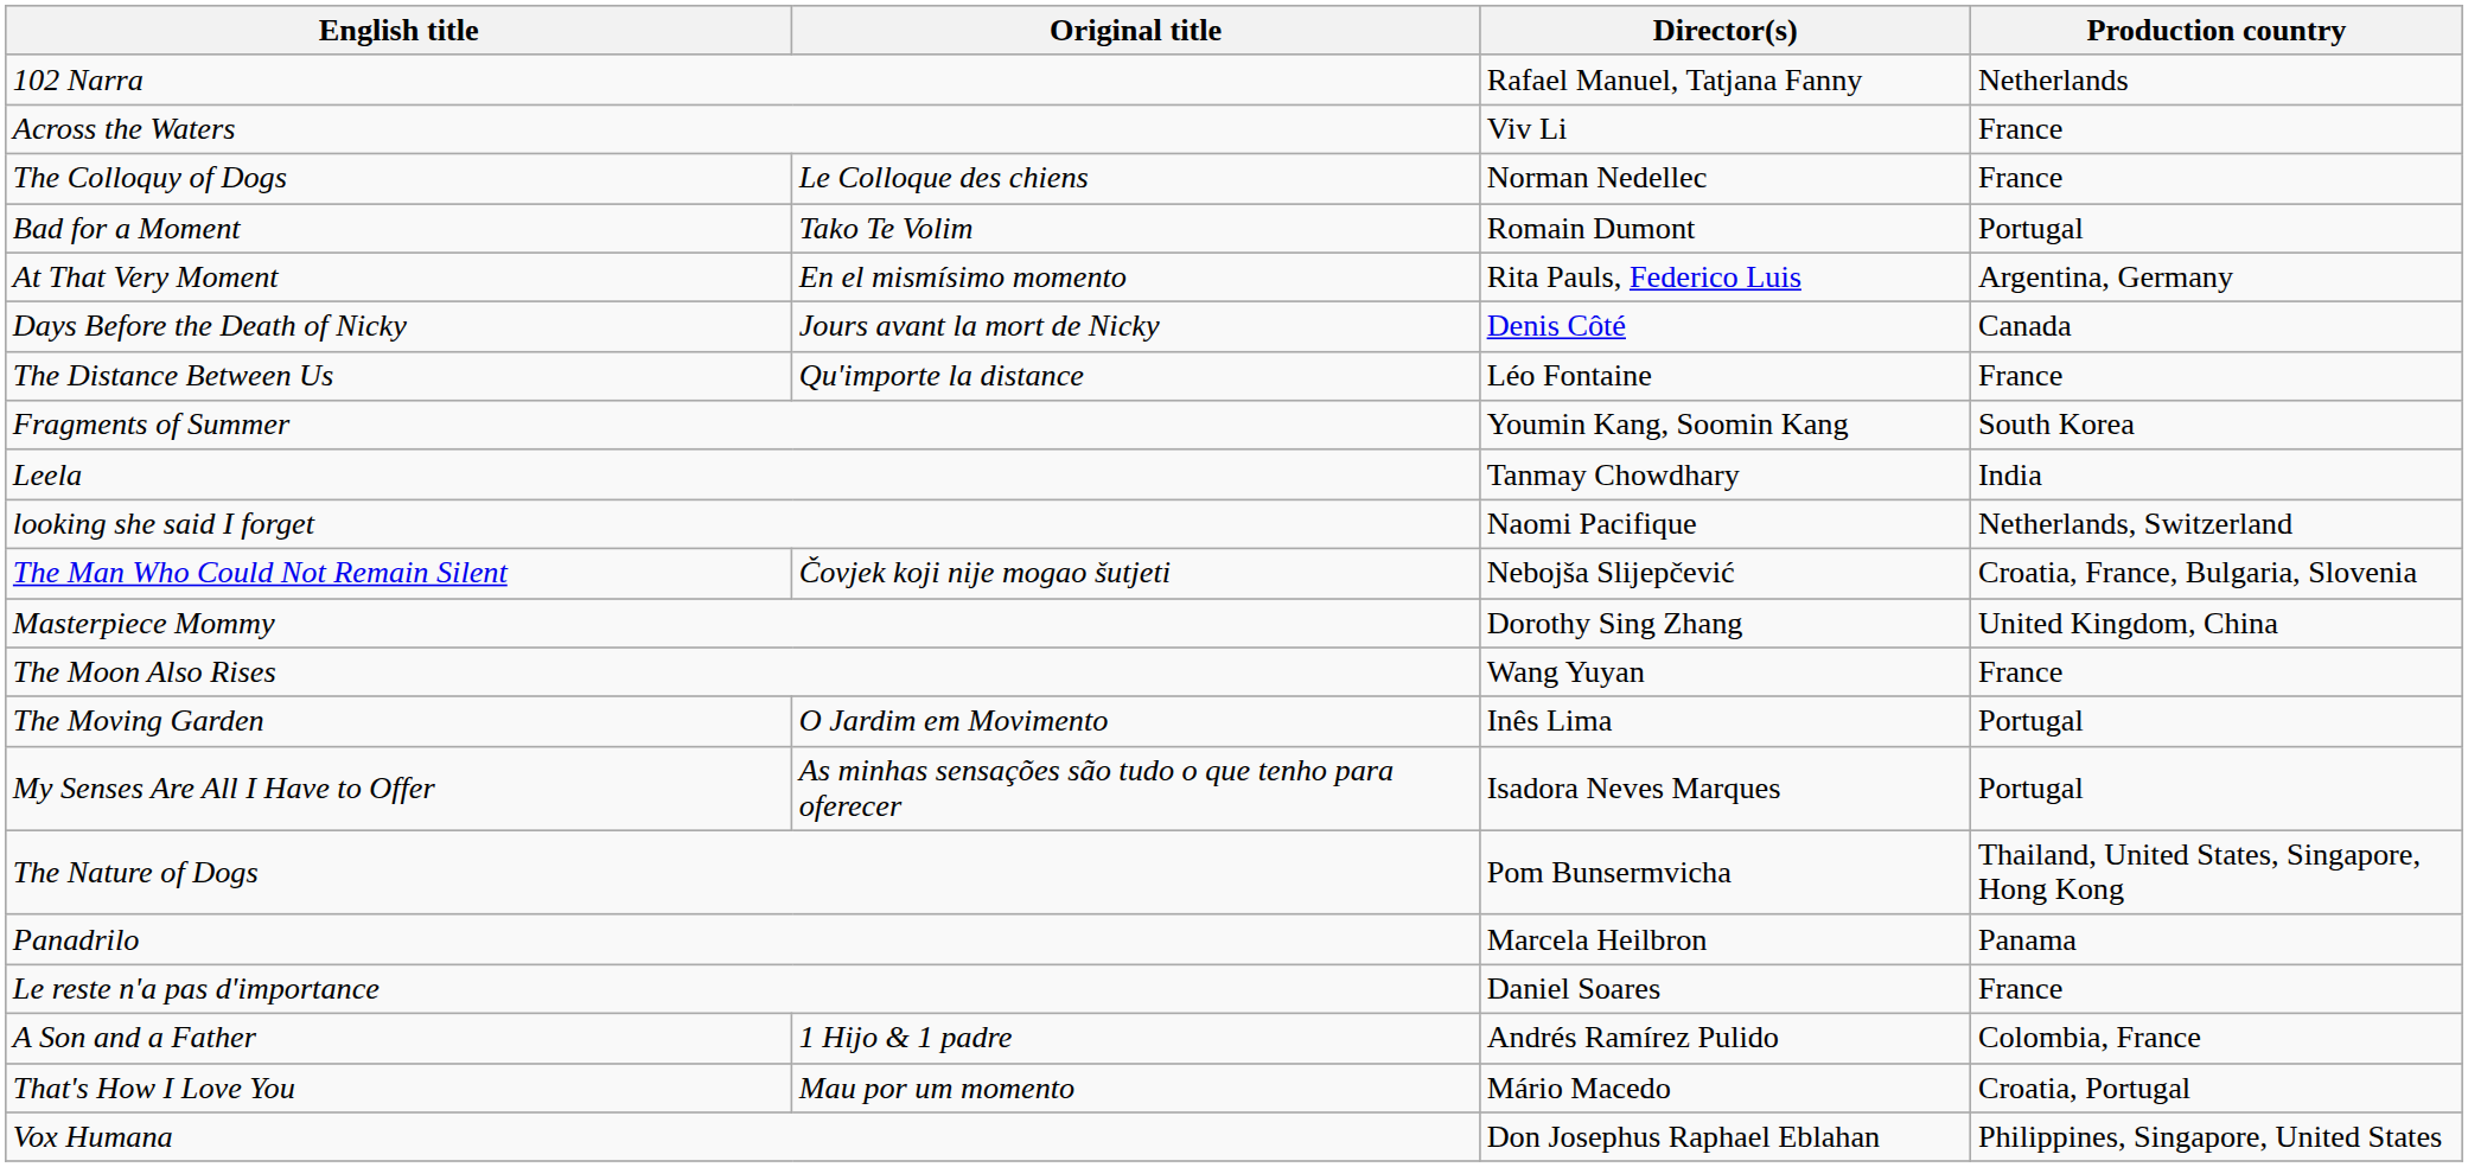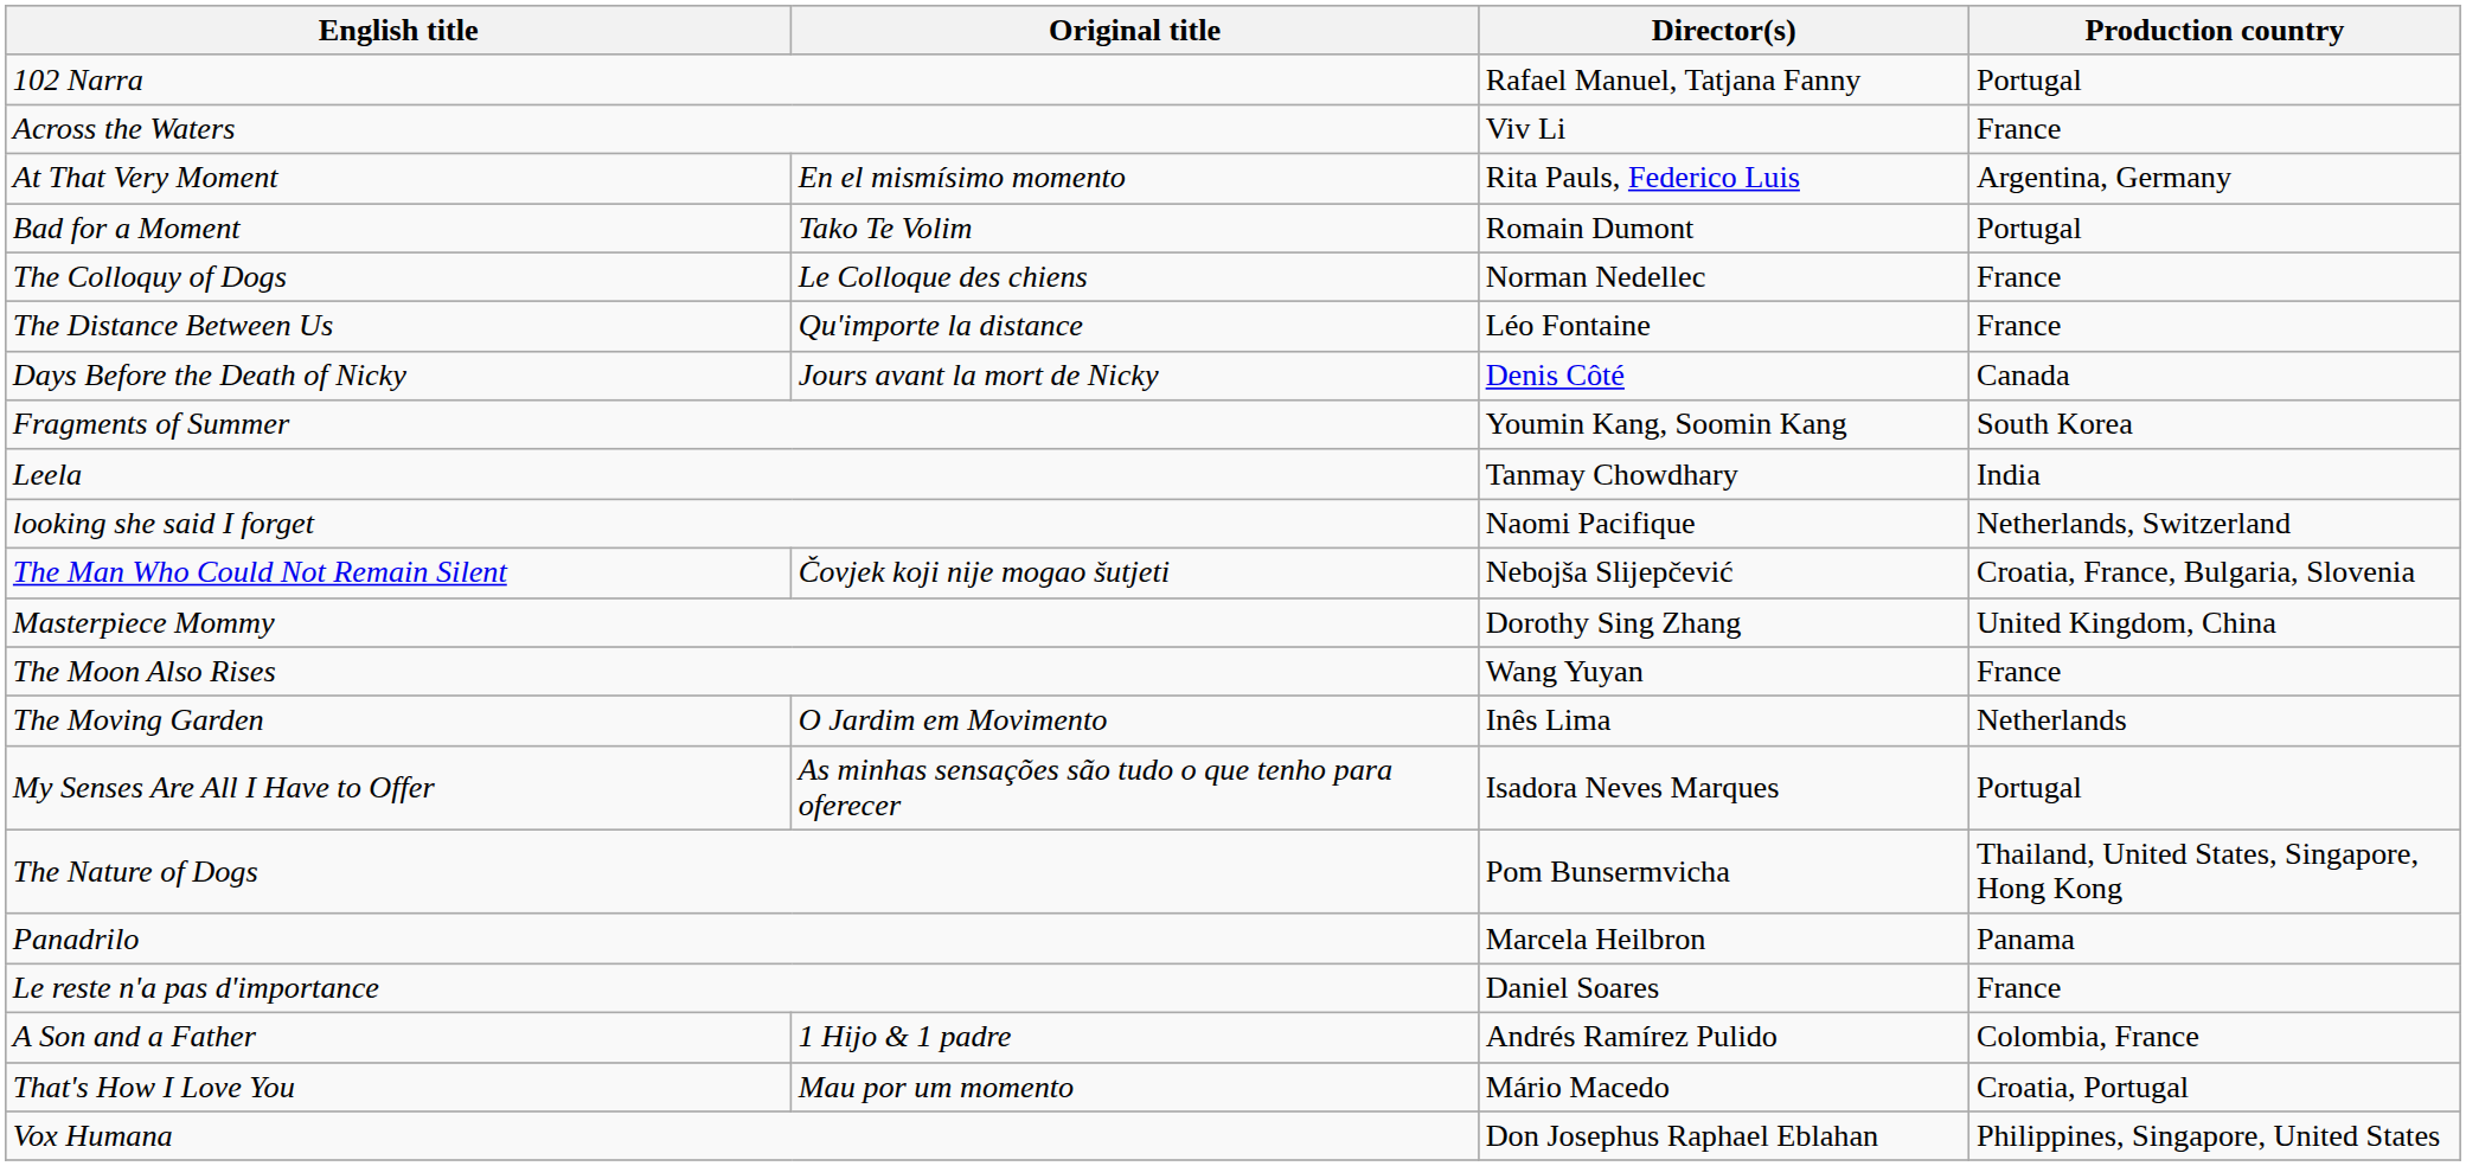 <table class="wikitable" width=100%>
 <tr>
 <th scope="col" width="32%">English title</th>
 <th scope="col" width="28%">Original title</th>
 <th scope="col" width="20%">Director(s)</th>
 <th scope="col" width="20%">Production country</th>
 </tr>
 <tr>
 <td colspan=2><em>102 Narra</em></td>
 <td>Rafael Manuel, Tatjana Fanny</td>
-<td>Netherlands</td>
+<td>Portugal</td>
 </tr>
 <tr>
 <td colspan=2><em>Across the Waters</em></td>
 <td>Viv Li</td>
 <td>France</td>
+</tr>
+<tr>
+<td><em>At That Very Moment</em></td>
+<td><em>En el mismísimo momento</em></td>
+<td>Rita Pauls, <a href='#'>Federico Luis</a></td>
+<td>Argentina, Germany</td>
+</tr>
+<tr>
+<td><em>Bad for a Moment</em></td>
+<td><em>Tako Te Volim</em></td>
+<td>Romain Dumont</td>
+<td>Portugal</td>
 </tr>
 <tr>
 <td><em>The Colloquy of Dogs</em></td>
 <td><em>Le Colloque des chiens</em></td>
 <td>Norman Nedellec</td>
 <td>France</td>
 </tr>
 <tr>
-<td><em>Bad for a Moment</em></td>
-<td><em>Tako Te Volim</em></td>
-<td>Romain Dumont</td>
-<td>Portugal</td>
-</tr>
-<tr>
-<td><em>At That Very Moment</em></td>
-<td><em>En el mismísimo momento</em></td>
-<td>Rita Pauls, <a href='#'>Federico Luis</a></td>
-<td>Argentina, Germany</td>
+<td><em>The Distance Between Us</em></td>
+<td><em>Qu'importe la distance</em></td>
+<td>Léo Fontaine</td>
+<td>France</td>
 </tr>
 <tr>
 <td><em>Days Before the Death of Nicky</em></td>
 <td><em>Jours avant la mort de Nicky</em></td>
 <td><a href='#'>Denis Côté</a></td>
 <td>Canada</td>
-</tr>
-<tr>
-<td><em>The Distance Between Us</em></td>
-<td><em>Qu'importe la distance</em></td>
-<td>Léo Fontaine</td>
-<td>France</td>
 </tr>
 <tr>
 <td colspan=2><em>Fragments of Summer</em></td>
 <td>Youmin Kang, Soomin Kang</td>
 <td>South Korea</td>
 </tr>
 <tr>
 <td colspan=2><em>Leela</em></td>
 <td>Tanmay Chowdhary</td>
 <td>India</td>
 </tr>
 <tr>
 <td colspan=2><em>looking she said I forget</em></td>
 <td>Naomi Pacifique</td>
 <td>Netherlands, Switzerland</td>
 </tr>
 <tr>
 <td><em><a href='#'>The Man Who Could Not Remain Silent</a></em></td>
 <td><em>Čovjek koji nije mogao šutjeti</em></td>
 <td>Nebojša Slijepčević</td>
 <td>Croatia, France, Bulgaria, Slovenia</td>
 </tr>
 <tr>
 <td colspan=2><em>Masterpiece Mommy</em></td>
 <td>Dorothy Sing Zhang</td>
 <td>United Kingdom, China</td>
 </tr>
 <tr>
 <td colspan=2><em>The Moon Also Rises</em></td>
 <td>Wang Yuyan</td>
 <td>France</td>
 </tr>
 <tr>
 <td><em>The Moving Garden</em></td>
 <td><em>O Jardim em Movimento</em></td>
 <td>Inês Lima</td>
-<td>Portugal</td>
+<td>Netherlands</td>
 </tr>
 <tr>
 <td><em>My Senses Are All I Have to Offer</em></td>
 <td><em>As minhas sensações são tudo o que tenho para oferecer</em></td>
 <td>Isadora Neves Marques</td>
 <td>Portugal</td>
 </tr>
 <tr>
 <td colspan=2><em>The Nature of Dogs</em></td>
 <td>Pom Bunsermvicha</td>
 <td>Thailand, United States, Singapore, Hong Kong</td>
 </tr>
 <tr>
 <td colspan=2><em>Panadrilo</em></td>
 <td>Marcela Heilbron</td>
 <td>Panama</td>
 </tr>
 <tr>
 <td colspan=2><em>Le reste n'a pas d'importance</em></td>
 <td>Daniel Soares</td>
 <td>France</td>
 </tr>
 <tr>
 <td><em>A Son and a Father</em></td>
 <td><em>1 Hijo & 1 padre</em></td>
 <td>Andrés Ramírez Pulido</td>
 <td>Colombia, France</td>
 </tr>
 <tr>
 <td><em>That's How I Love You</em></td>
 <td><em>Mau por um momento</em></td>
 <td>Mário Macedo</td>
 <td>Croatia, Portugal</td>
 </tr>
 <tr>
 <td colspan=2><em>Vox Humana</em></td>
 <td>Don Josephus Raphael Eblahan</td>
 <td>Philippines, Singapore, United States</td>
 </tr>
 </table>
